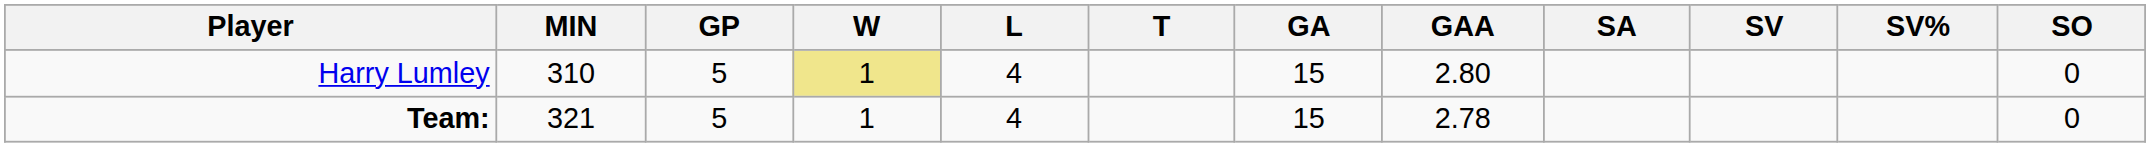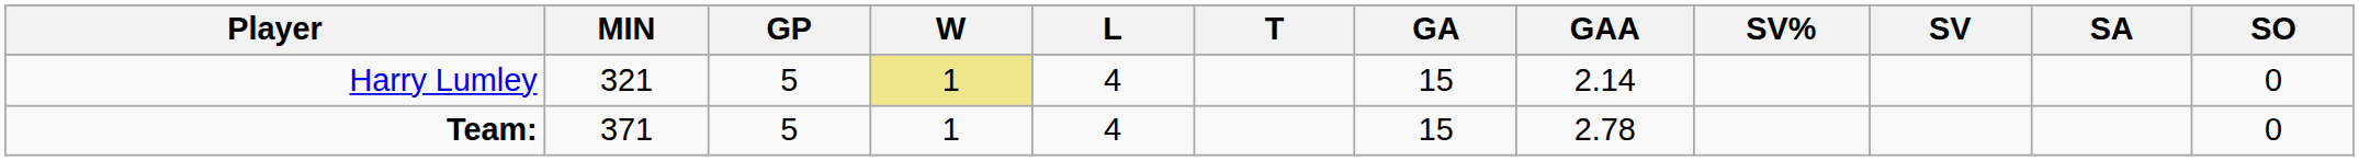 <table class="wikitable sortable" width="60%">
 <tr>
 <th bgcolor="#DDDDFF" width="10%">Player</th>
 <th width="3%" bgcolor="#DDDDFF">MIN</th>
 <th width="3%" bgcolor="#DDDDFF">GP</th>
 <th width="3%" bgcolor="#DDDDFF">W</th>
 <th width="3%" bgcolor="#DDDDFF">L</th>
 <th width="3%" bgcolor="#DDDDFF">T</th>
 <th width="3%" bgcolor="#DDDDFF">GA</th>
 <th width="3%" bgcolor="#DDDDFF">GAA</th>
+<th width="3%" bgcolor="#DDDDFF">SV%</th>
+<th width="3%" bgcolor="#DDDDFF">SV</th>
 <th width="3%" bgcolor="#DDDDFF">SA</th>
-<th width="3%" bgcolor="#DDDDFF">SV</th>
-<th width="3%" bgcolor="#DDDDFF">SV%</th>
 <th width="3%" bgcolor="#DDDDFF">SO</th>
 </tr>
 <tr align="center">
 <td align="right"><a href='#'>Harry Lumley</a></td>
-<td>310</td>
+<td>321</td>
 <td>5</td>
 <td style="background: khaki;">1</td>
 <td>4</td>
 <td></td>
 <td>15</td>
-<td>2.80</td>
+<td>2.14</td>
 <td></td>
 <td></td>
 <td></td>
 <td>0</td>
 </tr>
 <tr align="center">
 <td align="right"><strong>Team:</strong></td>
-<td>321</td>
+<td>371</td>
 <td>5</td>
 <td>1</td>
 <td>4</td>
 <td></td>
 <td>15</td>
 <td>2.78</td>
 <td></td>
 <td></td>
 <td></td>
 <td>0</td>
 </tr>
 </table>
